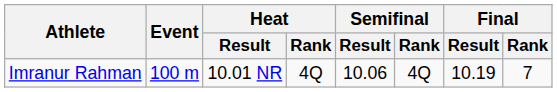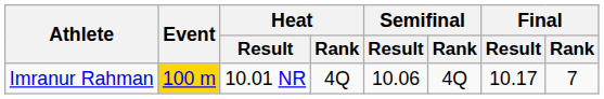 <table class="wikitable" style="font-size:90%; text-align:center">
 <tr>
 <th rowspan=2>Athlete</th>
 <th rowspan=2>Event</th>
 <th colspan=2>Heat</th>
 <th colspan=2>Semifinal</th>
 <th colspan=2>Final</th>
 </tr>
 <tr style="font-size:95%">
 <th>Result</th>
 <th>Rank</th>
 <th>Result</th>
 <th>Rank</th>
 <th>Result</th>
 <th>Rank</th>
 </tr>
 <tr>
 <td align="left"><a href='#'>Imranur Rahman</a></td>
-<td><a href='#'>100 m</a></td>
+<td style="background: gold;"><a href='#'>100 m</a></td>
 <td>10.01 <a href='#'>NR</a></td>
 <td>4Q</td>
 <td>10.06</td>
 <td>4Q</td>
-<td>10.19</td>
+<td>10.17</td>
 <td>7</td>
 </tr>
 </table>
